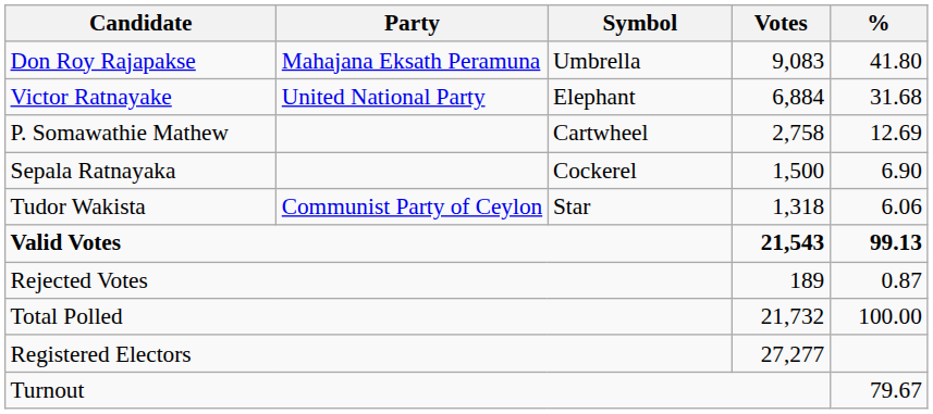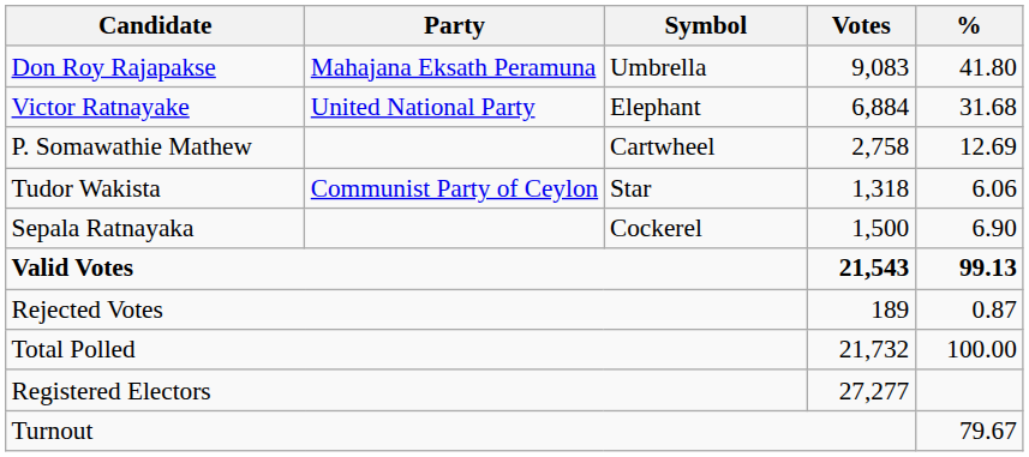 <table class="wikitable" border="1" style="text-align:right;">
 <tr>
 <th align=left width="180">Candidate</th>
 <th align=left width="180">Party</th>
 <th align=left width="120">Symbol</th>
 <th align=left width="60">Votes</th>
 <th align=left width="60">%</th>
 </tr>
 <tr>
 <td align=left><a href='#'>Don Roy Rajapakse</a></td>
 <td align=left><a href='#'>Mahajana Eksath Peramuna</a></td>
 <td align=left>Umbrella</td>
 <td align=right>9,083</td>
 <td align=right>41.80</td>
 </tr>
 <tr>
 <td align=left><a href='#'>Victor Ratnayake</a></td>
 <td align=left><a href='#'>United National Party</a></td>
 <td align=left>Elephant</td>
 <td align=right>6,884</td>
 <td align=right>31.68</td>
 </tr>
 <tr>
 <td align=left>P. Somawathie Mathew</td>
 <td align=left></td>
 <td align=left>Cartwheel</td>
 <td align=right>2,758</td>
 <td align=right>12.69</td>
 </tr>
 <tr>
+<td align=left>Tudor Wakista</td>
+<td align=left><a href='#'>Communist Party of Ceylon</a></td>
+<td align=left>Star</td>
+<td align=right>1,318</td>
+<td align=right>6.06</td>
+</tr>
+<tr>
 <td align=left>Sepala Ratnayaka</td>
 <td align=left></td>
 <td align=left>Cockerel</td>
 <td align=right>1,500</td>
 <td align=right>6.90</td>
-</tr>
-<tr>
-<td align=left>Tudor Wakista</td>
-<td align=left><a href='#'>Communist Party of Ceylon</a></td>
-<td align=left>Star</td>
-<td align=right>1,318</td>
-<td align=right>6.06</td>
 </tr>
 <tr>
 <td align=left colspan=3><strong>Valid Votes</strong></td>
 <td align=right><strong>21,543</strong></td>
 <td align=right><strong>99.13</strong></td>
 </tr>
 <tr>
 <td align=left colspan=3>Rejected Votes</td>
 <td align=right>189</td>
 <td align=right>0.87</td>
 </tr>
 <tr>
 <td align=left colspan=3>Total Polled</td>
 <td align=right>21,732</td>
 <td align=right>100.00</td>
 </tr>
 <tr>
 <td align=left colspan=3>Registered Electors</td>
 <td align=right>27,277</td>
 <td></td>
 </tr>
 <tr>
 <td align=left colspan=4>Turnout</td>
 <td align=right>79.67</td>
 </tr>
 </table>
